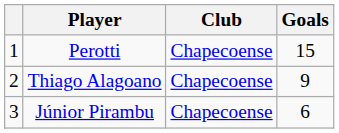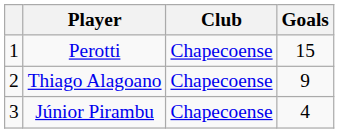 <table class="wikitable" style="text-align:center">
 <tr>
 <th scope=col></th>
 <th scope=col>Player</th>
 <th scope=col>Club</th>
 <th scope=col>Goals</th>
 </tr>
 <tr>
 <td>1</td>
 <td><a href='#'>Perotti</a></td>
 <td><a href='#'>Chapecoense</a></td>
 <td>15</td>
 </tr>
 <tr>
 <td>2</td>
 <td><a href='#'>Thiago Alagoano</a></td>
 <td><a href='#'>Chapecoense</a></td>
 <td>9</td>
 </tr>
 <tr>
 <td>3</td>
 <td><a href='#'>Júnior Pirambu</a></td>
 <td><a href='#'>Chapecoense</a></td>
-<td>6</td>
+<td>4</td>
 </tr>
 </table>
